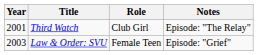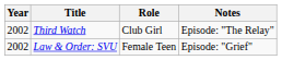 <table class="wikitable sortable">
 <tr>
 <th>Year</th>
 <th>Title</th>
 <th>Role</th>
 <th>Notes</th>
 </tr>
 <tr>
-<td>2001</td>
+<td>2002</td>
 <td><em><a href='#'>Third Watch</a></em></td>
 <td>Club Girl</td>
 <td>Episode: "The Relay"</td>
 </tr>
 <tr>
-<td>2003</td>
+<td>2002</td>
 <td><em><a href='#'>Law & Order: SVU</a></em></td>
 <td>Female Teen</td>
 <td>Episode: "Grief"</td>
 </tr>
 </table>
